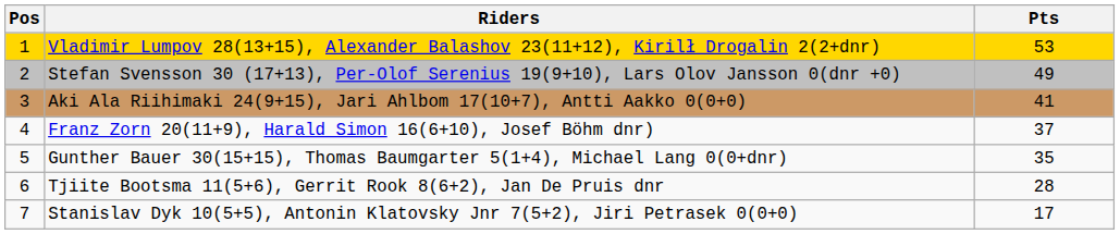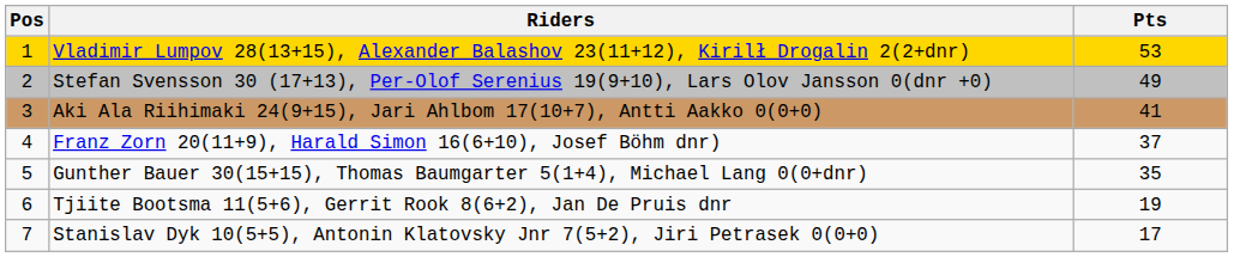 <table class="wikitable" style="font-size: 100%">
 <tr>
 <th width=20>Pos</th>
 <th width=700>Riders</th>
 <th width=100>Pts</th>
 </tr>
 <tr align=center style="background-color: gold;">
 <td>1</td>
 <td align="left"> <a href='#'>Vladimir Lumpov</a> 28(13+15), <a href='#'>Alexander Balashov</a> 23(11+12), <a href='#'>Kirilł Drogalin</a> 2(2+dnr)</td>
 <td>53</td>
 </tr>
 <tr align=center style="background-color: silver;">
 <td>2</td>
 <td align="left"> Stefan Svensson 30 (17+13), <a href='#'>Per-Olof Serenius</a> 19(9+10), Lars Olov Jansson 0(dnr +0)</td>
 <td>49</td>
 </tr>
 <tr align=center style="background-color: #cc9966;">
 <td>3</td>
 <td align="left"> Aki Ala Riihimaki 24(9+15), Jari Ahlbom 17(10+7), Antti Aakko 0(0+0)</td>
 <td>41</td>
 </tr>
 <tr align=center>
 <td>4</td>
 <td align="left"> <a href='#'>Franz Zorn</a> 20(11+9), <a href='#'>Harald Simon</a> 16(6+10), Josef Böhm dnr)</td>
 <td>37</td>
 </tr>
 <tr align=center>
 <td>5</td>
 <td align="left"> Gunther Bauer 30(15+15), Thomas Baumgarter 5(1+4), Michael Lang 0(0+dnr)</td>
 <td>35</td>
 </tr>
 <tr align=center>
 <td>6</td>
 <td align="left"> Tjiite Bootsma 11(5+6), Gerrit Rook 8(6+2), Jan De Pruis dnr</td>
-<td>28</td>
+<td>19</td>
 </tr>
 <tr align=center>
 <td>7</td>
 <td align="left"> Stanislav Dyk 10(5+5), Antonin Klatovsky Jnr 7(5+2), Jiri Petrasek 0(0+0)</td>
 <td>17</td>
 </tr>
 </table>
